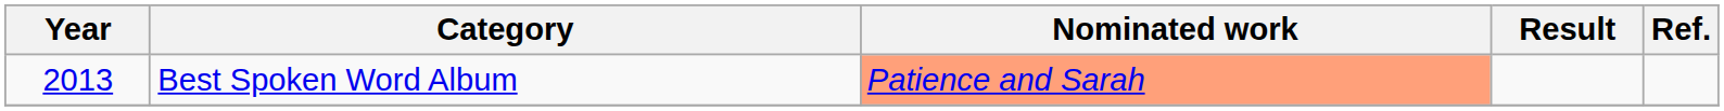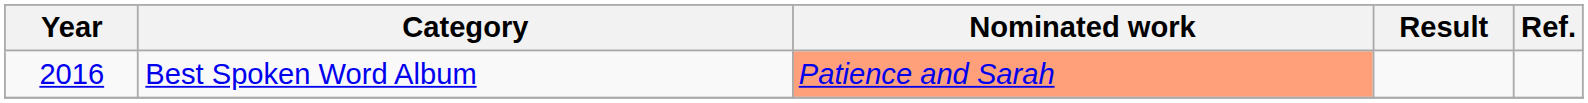 <table class=wikitable>
 <tr>
 <th scope="col" style="width:5em;">Year</th>
 <th scope="col" style="width:30em;">Category</th>
 <th scope="col" style="width:26em;">Nominated work</th>
 <th scope="col" style="width:5em;">Result</th>
 <th>Ref.</th>
 </tr>
 <tr>
-<td style="text-align:center;"><a href='#'>2013</a></td>
+<td style="text-align:center;"><a href='#'>2016</a></td>
 <td><a href='#'>Best Spoken Word Album</a></td>
 <td style="background: lightsalmon;"><em><a href='#'>Patience and Sarah</a></em></td>
 <td></td>
 <td style="text-align:center;"></td>
 </tr>
 <tr>
 </tr>
 </table>
